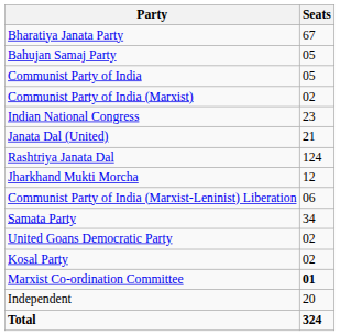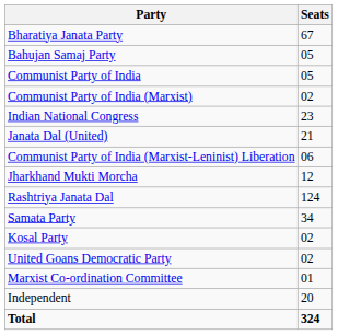 <table class="wikitable sortable">
 <tr>
 <th>Party</th>
 <th>Seats</th>
 </tr>
 <tr>
 <td><a href='#'>Bharatiya Janata Party</a></td>
 <td>67</td>
 </tr>
 <tr>
 <td><a href='#'>Bahujan Samaj Party</a></td>
 <td>05</td>
 </tr>
 <tr>
 <td><a href='#'>Communist Party of India</a></td>
 <td>05</td>
 </tr>
 <tr>
 <td><a href='#'>Communist Party of India (Marxist)</a></td>
 <td>02</td>
 </tr>
 <tr>
 <td><a href='#'>Indian National Congress</a></td>
 <td>23</td>
 </tr>
 <tr>
 <td><a href='#'>Janata Dal (United)</a></td>
 <td>21</td>
 </tr>
 <tr>
-<td><a href='#'>Rashtriya Janata Dal</a></td>
-<td>124</td>
+<td><a href='#'>Communist Party of India (Marxist-Leninist) Liberation</a></td>
+<td>06</td>
 </tr>
 <tr>
 <td><a href='#'>Jharkhand Mukti Morcha</a></td>
 <td>12</td>
 </tr>
 <tr>
-<td><a href='#'>Communist Party of India (Marxist-Leninist) Liberation</a></td>
-<td>06</td>
+<td><a href='#'>Rashtriya Janata Dal</a></td>
+<td>124</td>
 </tr>
 <tr>
 <td><a href='#'>Samata Party</a></td>
 <td>34</td>
 </tr>
 <tr>
+<td><a href='#'>Kosal Party</a></td>
+<td>02</td>
+</tr>
+<tr>
 <td><a href='#'>United Goans Democratic Party</a></td>
 <td>02</td>
 </tr>
 <tr>
-<td><a href='#'>Kosal Party</a></td>
-<td>02</td>
-</tr>
-<tr>
 <td><a href='#'>Marxist Co-ordination Committee</a></td>
-<td><strong>01</strong></td>
+<td>01</td>
 </tr>
 <tr>
 <td>Independent</td>
 <td>20</td>
 </tr>
 <tr>
 <td><strong>Total</strong></td>
 <td><strong>324</strong></td>
 </tr>
 </table>
